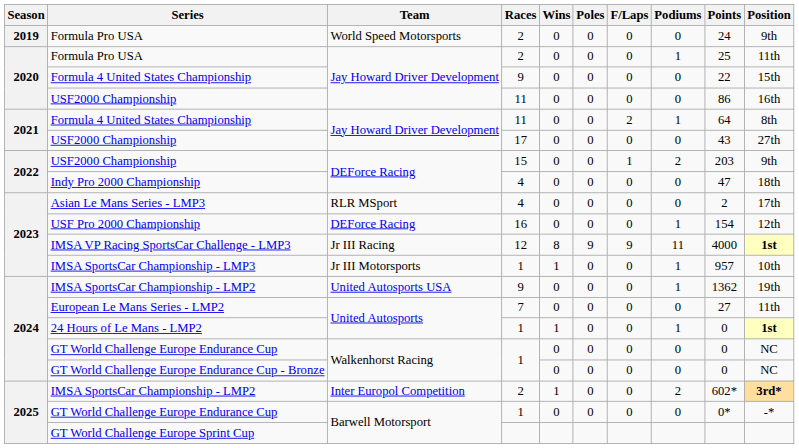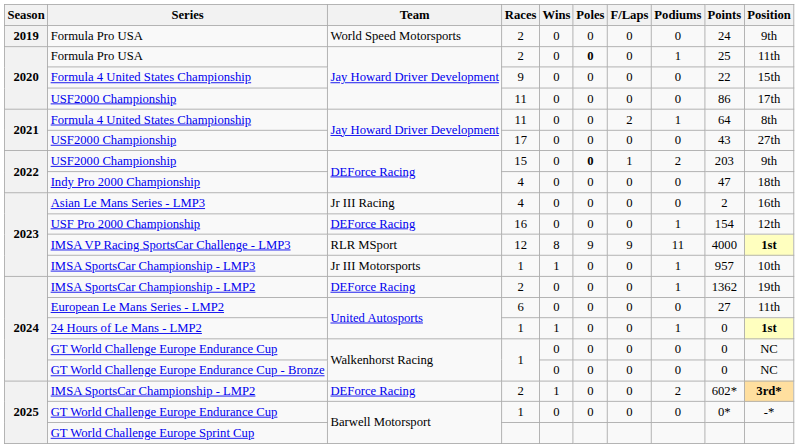 <table class="wikitable" style="font-size: 90%; text-align:center">
 <tr>
 <th>Season</th>
 <th>Series</th>
 <th>Team</th>
 <th>Races</th>
 <th>Wins</th>
 <th><strong>Poles</strong></th>
 <th>F/Laps</th>
 <th>Podiums</th>
 <th>Points</th>
 <th>Position</th>
 </tr>
 <tr>
 <th>2019</th>
 <td align="left">Formula Pro USA</td>
 <td align="left">World Speed Motorsports</td>
 <td>2</td>
 <td>0</td>
 <td>0</td>
 <td>0</td>
 <td>0</td>
 <td>24</td>
 <td>9th</td>
 </tr>
 <tr>
 <th rowspan="3">2020</th>
 <td align="left">Formula Pro USA</td>
 <td rowspan="3" align="left"><a href='#'>Jay Howard Driver Development</a></td>
 <td>2</td>
 <td>0</td>
-<td>0</td>
+<td><strong>0</strong></td>
 <td>0</td>
 <td>1</td>
 <td>25</td>
 <td>11th</td>
 </tr>
 <tr>
 <td align="left"><a href='#'>Formula 4 United States Championship</a></td>
 <td>9</td>
 <td>0</td>
 <td>0</td>
 <td>0</td>
 <td>0</td>
 <td>22</td>
 <td>15th</td>
 </tr>
 <tr>
 <td align="left"><a href='#'>USF2000 Championship</a></td>
 <td>11</td>
 <td>0</td>
 <td>0</td>
 <td>0</td>
 <td>0</td>
 <td>86</td>
-<td>16th</td>
+<td>17th</td>
 </tr>
 <tr>
 <th rowspan="2">2021</th>
 <td align="left"><a href='#'>Formula 4 United States Championship</a></td>
 <td rowspan="2" align="left"><a href='#'>Jay Howard Driver Development</a></td>
 <td>11</td>
 <td>0</td>
 <td>0</td>
 <td>2</td>
 <td>1</td>
 <td>64</td>
 <td>8th</td>
 </tr>
 <tr>
 <td align="left"><a href='#'>USF2000 Championship</a></td>
 <td>17</td>
 <td>0</td>
 <td>0</td>
 <td>0</td>
 <td>0</td>
 <td>43</td>
 <td>27th</td>
 </tr>
 <tr>
 <th rowspan="2">2022</th>
 <td align=left><a href='#'>USF2000 Championship</a></td>
 <td rowspan="2" align="left"><a href='#'>DEForce Racing</a></td>
 <td>15</td>
 <td>0</td>
-<td>0</td>
+<td><strong>0</strong></td>
 <td>1</td>
 <td>2</td>
 <td>203</td>
 <td>9th</td>
 </tr>
 <tr>
 <td align=left><a href='#'>Indy Pro 2000 Championship</a></td>
 <td>4</td>
 <td>0</td>
 <td>0</td>
 <td>0</td>
 <td>0</td>
 <td>47</td>
 <td>18th</td>
 </tr>
 <tr>
 <th rowspan="4">2023</th>
 <td align="left"><a href='#'>Asian Le Mans Series - LMP3</a></td>
-<td align="left">RLR MSport</td>
+<td align=left>Jr III Racing</td>
 <td>4</td>
 <td>0</td>
 <td>0</td>
 <td>0</td>
 <td>0</td>
 <td>2</td>
-<td>17th</td>
+<td>16th</td>
 </tr>
 <tr>
 <td align="left"><a href='#'>USF Pro 2000 Championship</a></td>
 <td align="left"><a href='#'>DEForce Racing</a></td>
 <td>16</td>
 <td>0</td>
 <td>0</td>
 <td>0</td>
 <td>1</td>
 <td>154</td>
 <td>12th</td>
 </tr>
 <tr>
 <td align=left><a href='#'>IMSA VP Racing SportsCar Challenge - LMP3</a></td>
-<td align=left>Jr III Racing</td>
+<td align="left">RLR MSport</td>
 <td>12</td>
 <td>8</td>
 <td>9</td>
 <td>9</td>
 <td>11</td>
 <td>4000</td>
 <td style="background:#FFFFBF;"><strong>1st</strong></td>
 </tr>
 <tr>
 <td align=left><a href='#'>IMSA SportsCar Championship - LMP3</a></td>
 <td align=left>Jr III Motorsports</td>
 <td>1</td>
 <td>1</td>
 <td>0</td>
 <td>0</td>
 <td>1</td>
 <td>957</td>
 <td>10th</td>
 </tr>
 <tr>
 <th rowspan="5">2024</th>
 <td align=left><a href='#'>IMSA SportsCar Championship - LMP2</a></td>
-<td align=left><a href='#'>United Autosports USA</a></td>
-<td>9</td>
+<td align="left"><a href='#'>DEForce Racing</a></td>
+<td>2</td>
 <td>0</td>
 <td>0</td>
 <td>0</td>
 <td>1</td>
 <td>1362</td>
 <td>19th</td>
 </tr>
 <tr>
 <td align=left><a href='#'>European Le Mans Series - LMP2</a></td>
 <td align=left rowspan="2"><a href='#'>United Autosports</a></td>
-<td>7</td>
+<td>6</td>
 <td>0</td>
 <td>0</td>
 <td>0</td>
 <td>0</td>
 <td>27</td>
 <td>11th</td>
 </tr>
 <tr>
 <td align=left><a href='#'>24 Hours of Le Mans - LMP2</a></td>
 <td>1</td>
 <td>1</td>
 <td>0</td>
 <td>0</td>
 <td>1</td>
 <td>0</td>
 <td style="background:#FFFFBF;"><strong>1st</strong></td>
 </tr>
 <tr>
 <td align=left><a href='#'>GT World Challenge Europe Endurance Cup</a></td>
 <td align=left rowspan="2">Walkenhorst Racing</td>
 <td rowspan="2">1</td>
 <td>0</td>
 <td>0</td>
 <td>0</td>
 <td>0</td>
 <td>0</td>
 <td>NC</td>
 </tr>
 <tr>
 <td align=left><a href='#'>GT World Challenge Europe Endurance Cup - Bronze</a></td>
 <td>0</td>
 <td>0</td>
 <td>0</td>
 <td>0</td>
 <td>0</td>
 <td>NC</td>
 </tr>
 <tr>
 <th rowspan="3">2025</th>
 <td align=left><a href='#'>IMSA SportsCar Championship - LMP2</a></td>
-<td align=left><a href='#'>Inter Europol Competition</a></td>
+<td align="left"><a href='#'>DEForce Racing</a></td>
 <td>2</td>
 <td>1</td>
 <td>0</td>
 <td>0</td>
 <td>2</td>
 <td>602*</td>
 <td style="background:#FFDF9F;"><strong>3rd*</strong></td>
 </tr>
 <tr>
 <td align=left><a href='#'>GT World Challenge Europe Endurance Cup</a></td>
 <td rowspan="2" align="left">Barwell Motorsport</td>
 <td>1</td>
 <td>0</td>
 <td>0</td>
 <td>0</td>
 <td>0</td>
 <td>0*</td>
 <td>-*</td>
 </tr>
 <tr>
 <td align=left><a href='#'>GT World Challenge Europe Sprint Cup</a></td>
 <td></td>
 <td></td>
 <td></td>
 <td></td>
 <td></td>
 <td></td>
 <td></td>
 </tr>
 </table>
